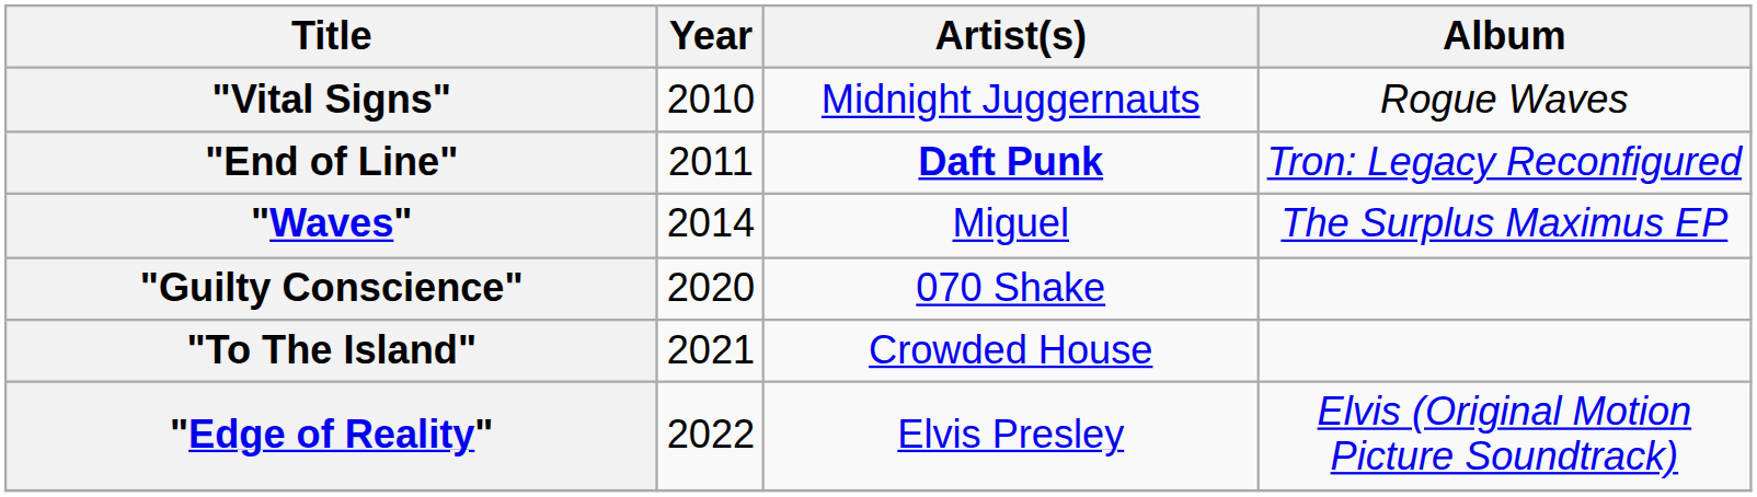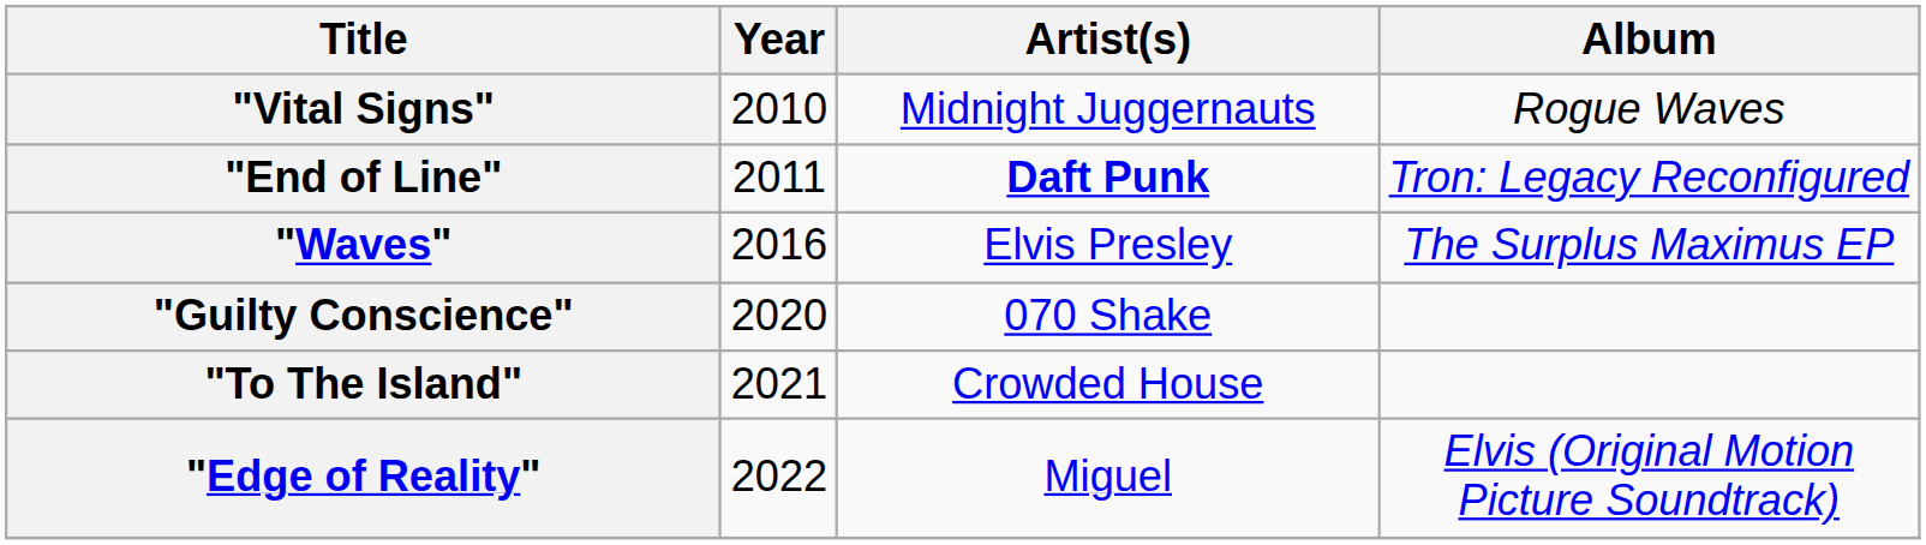 <table class="wikitable plainrowheaders" style="text-align:center">
 <tr>
 <th scope="col" style="width:16em;">Title</th>
 <th scope="col">Year</th>
 <th scope="col" style="width:12em;">Artist(s)</th>
 <th scope="col" style="width:12em;">Album</th>
 </tr>
 <tr>
 <th scope="row">"Vital Signs" <br></th>
 <td>2010</td>
 <td><a href='#'>Midnight Juggernauts</a></td>
 <td><em>Rogue Waves</em></td>
 </tr>
 <tr>
 <th scope="row">"End of Line" <br></th>
 <td>2011</td>
 <td><strong><a href='#'>Daft Punk</a></strong></td>
 <td><em><a href='#'>Tron: Legacy Reconfigured</a></em></td>
 </tr>
 <tr>
 <th scope="row">"<a href='#'>Waves</a>" <br></th>
-<td>2014</td>
-<td><a href='#'>Miguel</a></td>
+<td>2016</td>
+<td><a href='#'>Elvis Presley</a></td>
 <td><em><a href='#'>The Surplus Maximus EP</a></em></td>
 </tr>
 <tr>
 <th scope="row">"Guilty Conscience" <br></th>
 <td>2020</td>
 <td><a href='#'>070 Shake</a></td>
 <td></td>
 </tr>
 <tr>
 <th scope="row">"To The Island" <br></th>
 <td>2021</td>
 <td><a href='#'>Crowded House</a></td>
 <td></td>
 </tr>
 <tr>
 <th scope="row">"<a href='#'>Edge of Reality</a>" <br></th>
 <td>2022</td>
-<td><a href='#'>Elvis Presley</a></td>
+<td><a href='#'>Miguel</a></td>
 <td><em><a href='#'>Elvis (Original Motion Picture Soundtrack)</a></em></td>
 </tr>
 <tr>
 </tr>
 </table>
